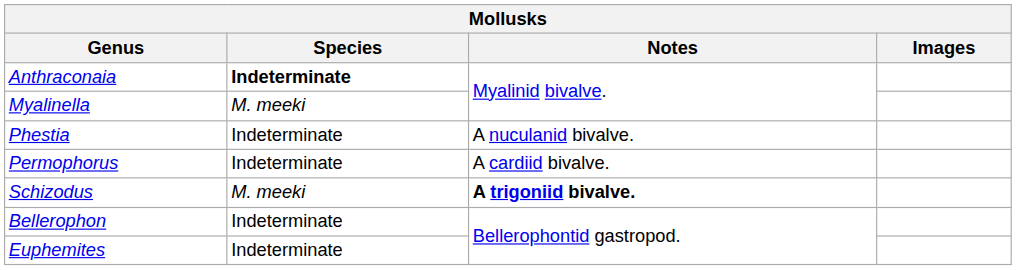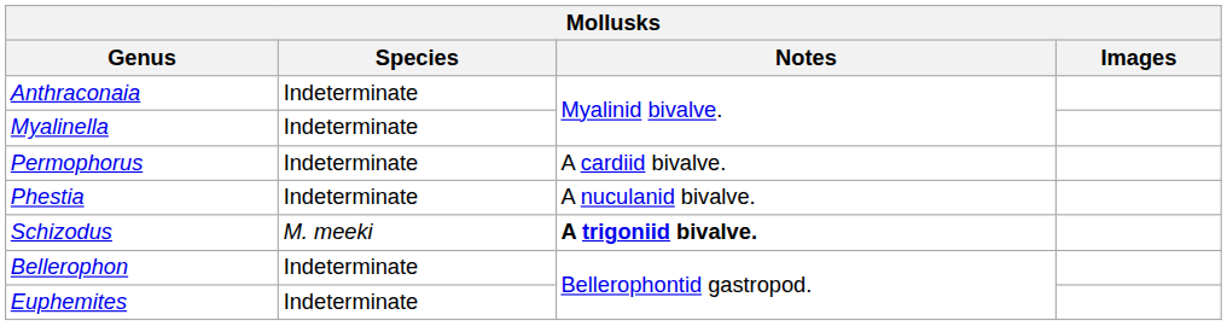 <table class="wikitable sortable" style="background:white; width:100%;">
 <tr>
 <th colspan="4" align="center">Mollusks</th>
 </tr>
 <tr>
 <th>Genus</th>
 <th>Species</th>
 <th>Notes</th>
 <th>Images</th>
 </tr>
 <tr>
 <td><em><a href='#'>Anthraconaia</a></em></td>
-<td><strong>Indeterminate</strong></td>
+<td>Indeterminate</td>
 <td rowspan="2"><a href='#'>Myalinid</a> <a href='#'>bivalve</a>.</td>
 <td></td>
 </tr>
 <tr>
 <td><em><a href='#'>Myalinella</a></em></td>
-<td><em>M. meeki</em></td>
+<td>Indeterminate</td>
+<td></td>
+</tr>
+<tr>
+<td><em><a href='#'>Permophorus</a></em></td>
+<td>Indeterminate</td>
+<td>A <a href='#'>cardiid</a> bivalve.</td>
 <td></td>
 </tr>
 <tr>
 <td><em><a href='#'>Phestia</a></em></td>
 <td>Indeterminate</td>
 <td>A <a href='#'>nuculanid</a> bivalve.</td>
-<td></td>
-</tr>
-<tr>
-<td><em><a href='#'>Permophorus</a></em></td>
-<td>Indeterminate</td>
-<td>A <a href='#'>cardiid</a> bivalve.</td>
 <td></td>
 </tr>
 <tr>
 <td><em><a href='#'>Schizodus</a></em></td>
 <td><em>M. meeki</em></td>
 <td><strong>A <a href='#'>trigoniid</a> bivalve.</strong></td>
 <td></td>
 </tr>
 <tr>
 <td><em><a href='#'>Bellerophon</a></em></td>
 <td>Indeterminate</td>
 <td rowspan="2"><a href='#'>Bellerophontid</a> gastropod.</td>
 <td></td>
 </tr>
 <tr>
 <td><em><a href='#'>Euphemites</a></em></td>
 <td>Indeterminate</td>
 <td></td>
 </tr>
 </table>
